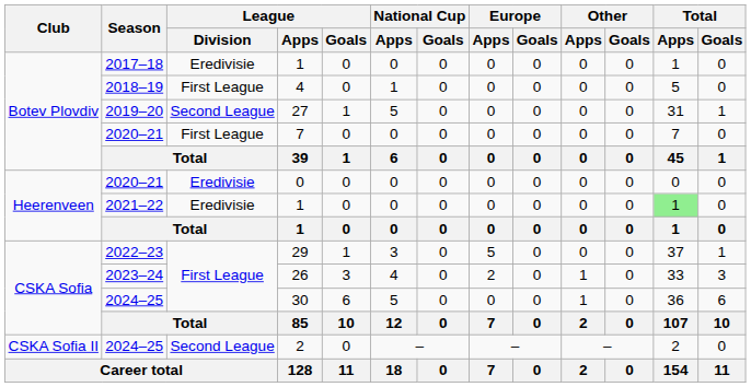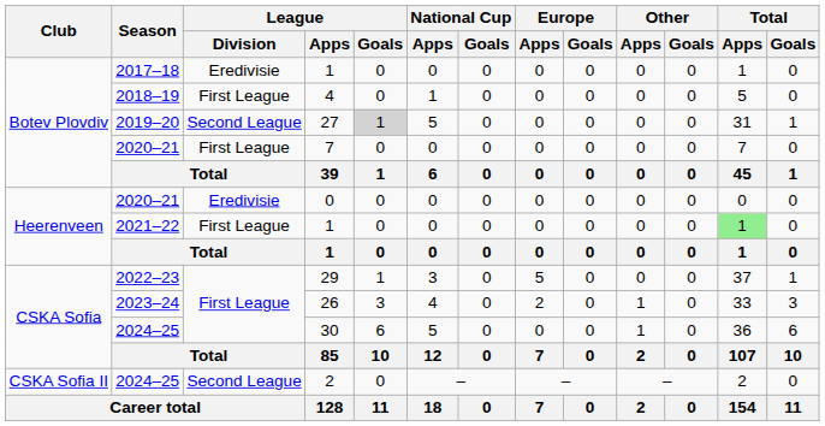 <table class="wikitable" style="text-align: center">
 <tr>
 <th rowspan="2">Club</th>
 <th rowspan="2">Season</th>
 <th colspan="3">League</th>
 <th colspan="2">National Cup</th>
 <th colspan="2">Europe</th>
 <th colspan="2">Other</th>
 <th colspan="2">Total</th>
 </tr>
 <tr>
 <th>Division</th>
 <th>Apps</th>
 <th>Goals</th>
 <th>Apps</th>
 <th>Goals</th>
 <th>Apps</th>
 <th>Goals</th>
 <th>Apps</th>
 <th>Goals</th>
 <th>Apps</th>
 <th>Goals</th>
 </tr>
 <tr>
 <td rowspan="5"><a href='#'>Botev Plovdiv</a></td>
 <td><a href='#'>2017–18</a></td>
 <td>Eredivisie</td>
 <td>1</td>
 <td>0</td>
 <td>0</td>
 <td>0</td>
 <td>0</td>
 <td>0</td>
 <td>0</td>
 <td>0</td>
 <td>1</td>
 <td>0</td>
 </tr>
 <tr>
 <td><a href='#'>2018–19</a></td>
 <td>First League</td>
 <td>4</td>
 <td>0</td>
 <td>1</td>
 <td>0</td>
 <td>0</td>
 <td>0</td>
 <td>0</td>
 <td>0</td>
 <td>5</td>
 <td>0</td>
 </tr>
 <tr>
 <td><a href='#'>2019–20</a></td>
 <td><a href='#'>Second League</a></td>
 <td>27</td>
-<td>1</td>
+<td style="background: lightgrey;">1</td>
 <td>5</td>
 <td>0</td>
 <td>0</td>
 <td>0</td>
 <td>0</td>
 <td>0</td>
 <td>31</td>
 <td>1</td>
 </tr>
 <tr>
 <td><a href='#'>2020–21</a></td>
 <td>First League</td>
 <td>7</td>
 <td>0</td>
 <td>0</td>
 <td>0</td>
 <td>0</td>
 <td>0</td>
 <td>0</td>
 <td>0</td>
 <td>7</td>
 <td>0</td>
 </tr>
 <tr>
 <th colspan="2">Total</th>
 <th>39</th>
 <th>1</th>
 <th>6</th>
 <th>0</th>
 <th>0</th>
 <th>0</th>
 <th>0</th>
 <th>0</th>
 <th>45</th>
 <th>1</th>
 </tr>
 <tr>
 <td rowspan="3"><a href='#'>Heerenveen</a></td>
 <td><a href='#'>2020–21</a></td>
 <td><a href='#'>Eredivisie</a></td>
 <td>0</td>
 <td>0</td>
 <td>0</td>
 <td>0</td>
 <td>0</td>
 <td>0</td>
 <td>0</td>
 <td>0</td>
 <td>0</td>
 <td>0</td>
 </tr>
 <tr>
 <td><a href='#'>2021–22</a></td>
-<td>Eredivisie</td>
+<td>First League</td>
 <td>1</td>
 <td>0</td>
 <td>0</td>
 <td>0</td>
 <td>0</td>
 <td>0</td>
 <td>0</td>
 <td>0</td>
 <td style="background: lightgreen;">1</td>
 <td>0</td>
 </tr>
 <tr>
 <th colspan="2">Total</th>
 <th>1</th>
 <th>0</th>
 <th>0</th>
 <th>0</th>
 <th>0</th>
 <th>0</th>
 <th>0</th>
 <th>0</th>
 <th>1</th>
 <th>0</th>
 </tr>
 <tr>
 <td rowspan=4><a href='#'>CSKA Sofia</a></td>
 <td><a href='#'>2022–23</a></td>
 <td rowspan=3><a href='#'>First League</a></td>
 <td>29</td>
 <td>1</td>
 <td>3</td>
 <td>0</td>
 <td>5</td>
 <td>0</td>
 <td>0</td>
 <td>0</td>
 <td>37</td>
 <td>1</td>
 </tr>
 <tr>
 <td><a href='#'>2023–24</a></td>
 <td>26</td>
 <td>3</td>
 <td>4</td>
 <td>0</td>
 <td>2</td>
 <td>0</td>
 <td>1</td>
 <td>0</td>
 <td>33</td>
 <td>3</td>
 </tr>
 <tr>
 <td><a href='#'>2024–25</a></td>
 <td>30</td>
 <td>6</td>
 <td>5</td>
 <td>0</td>
 <td>0</td>
 <td>0</td>
 <td>1</td>
 <td>0</td>
 <td>36</td>
 <td>6</td>
 </tr>
 <tr>
 <th colspan="2">Total</th>
 <th>85</th>
 <th>10</th>
 <th>12</th>
 <th>0</th>
 <th>7</th>
 <th>0</th>
 <th>2</th>
 <th>0</th>
 <th>107</th>
 <th>10</th>
 </tr>
 <tr>
 <td align=center valign=center><a href='#'>CSKA Sofia II</a></td>
 <td><a href='#'>2024–25</a></td>
 <td><a href='#'>Second League</a></td>
 <td>2</td>
 <td>0</td>
 <td colspan="2">–</td>
 <td colspan="2">–</td>
 <td colspan="2">–</td>
 <td>2</td>
 <td>0</td>
 </tr>
 <tr>
 <th colspan="3">Career total</th>
 <th>128</th>
 <th>11</th>
 <th>18</th>
 <th>0</th>
 <th>7</th>
 <th>0</th>
 <th>2</th>
 <th>0</th>
 <th>154</th>
 <th>11</th>
 </tr>
 </table>
